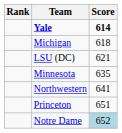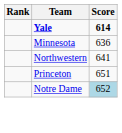 <table class="wikitable sortable" style="text-align:center">
 <tr>
 <th dat-sort-type=number>Rank</th>
 <th>Team</th>
 <th>Score</th>
 </tr>
 <tr>
 <td></td>
 <td align=left><strong><a href='#'>Yale</a></strong></td>
 <td><strong>614</strong></td>
 </tr>
 <tr>
 <td></td>
-<td align=left><a href='#'>Michigan</a></td>
-<td>618</td>
-</tr>
-<tr>
-<td></td>
-<td align=left><a href='#'>LSU</a> (DC)</td>
-<td>621</td>
-</tr>
-<tr>
-<td></td>
 <td align=left><a href='#'>Minnesota</a></td>
-<td>635</td>
+<td>636</td>
 </tr>
 <tr>
 <td></td>
 <td align=left><a href='#'>Northwestern</a></td>
 <td>641</td>
 </tr>
 <tr>
 <td></td>
 <td align=left><a href='#'>Princeton</a></td>
 <td>651</td>
 </tr>
 <tr>
 <td></td>
 <td align=left><a href='#'>Notre Dame</a></td>
 <td style="background: lightblue;">652</td>
 </tr>
 </table>
